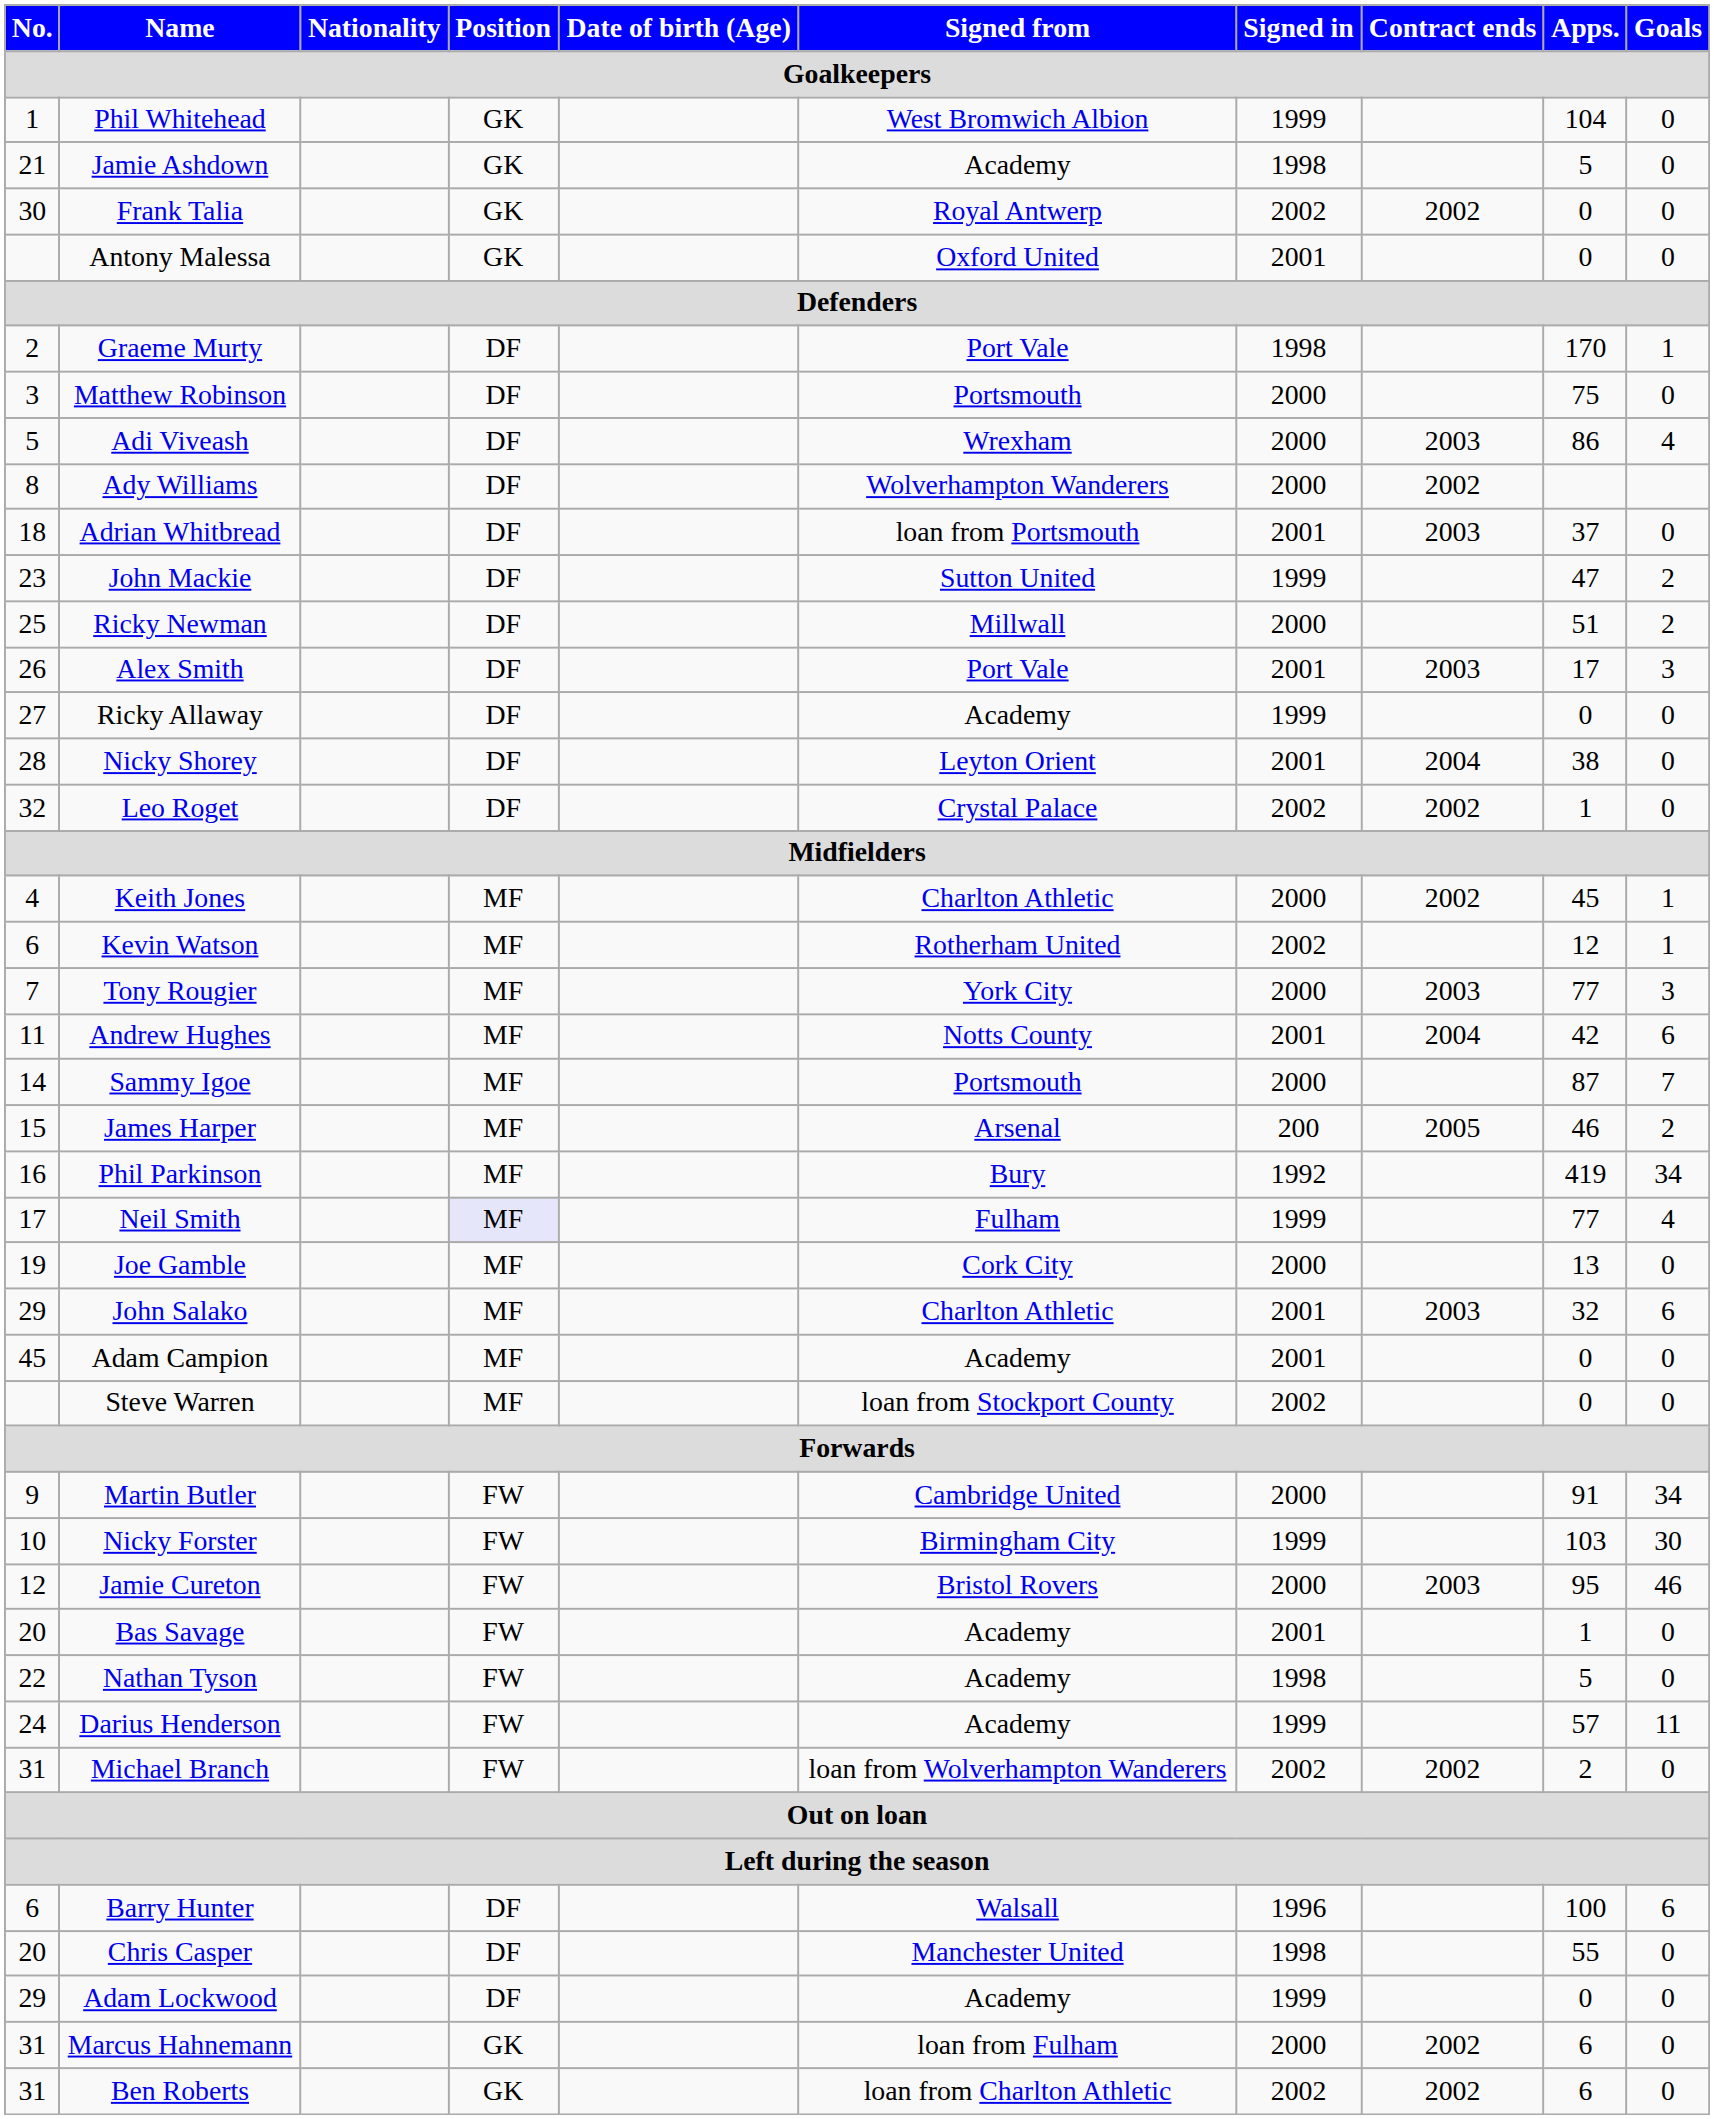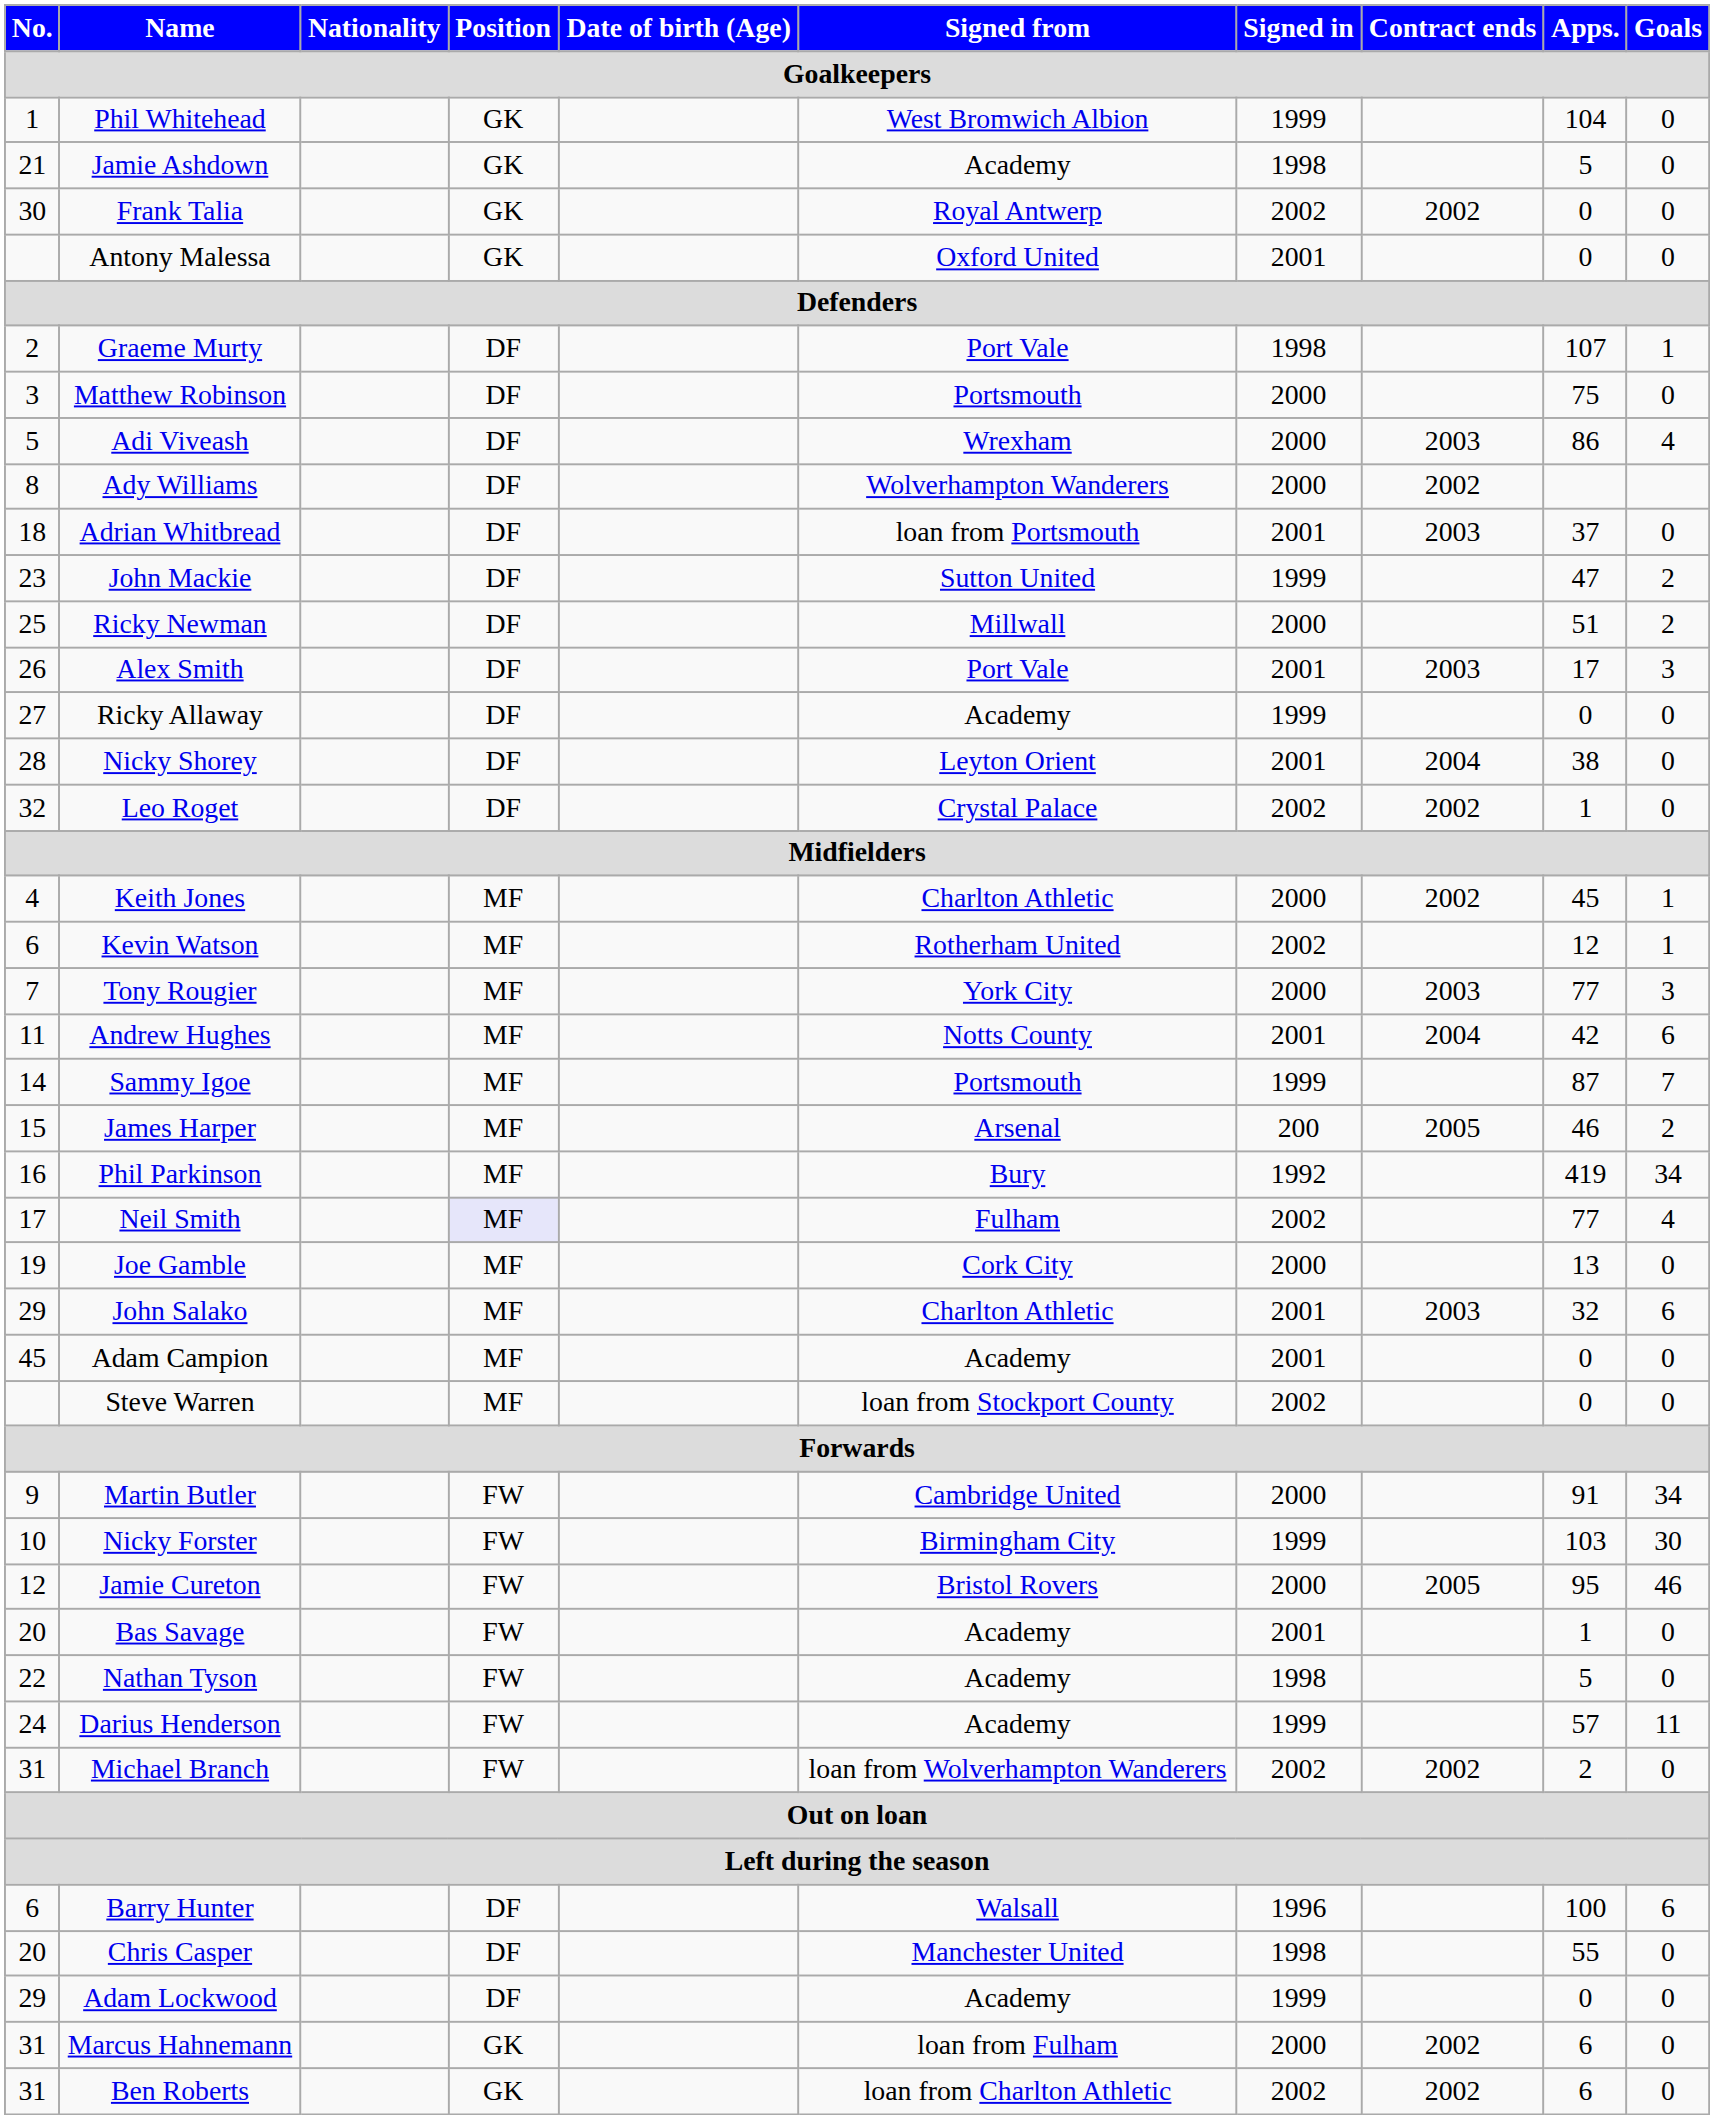 <table class="wikitable"  style="text-align:center; font-size:90%; width:100%;">
 <tr>
 <th style="background:#00f; color:white; text-align:center;">No.</th>
 <th style="background:#00f; color:white; text-align:center;">Name</th>
 <th style="background:#00f; color:white; text-align:center;">Nationality</th>
 <th style="background:#00f; color:white; text-align:center;">Position</th>
 <th style="background:#00f; color:white; text-align:center;">Date of birth (Age)</th>
 <th style="background:#00f; color:white; text-align:center;">Signed from</th>
 <th style="background:#00f; color:white; text-align:center;">Signed in</th>
 <th style="background:#00f; color:white; text-align:center;">Contract ends</th>
 <th style="background:#00f; color:white; text-align:center;">Apps.</th>
 <th style="background:#00f; color:white; text-align:center;">Goals</th>
 </tr>
 <tr>
 <th colspan="11"  style="background:#dcdcdc; text-align:center;">Goalkeepers</th>
 </tr>
 <tr>
 <td>1</td>
 <td><a href='#'>Phil Whitehead</a></td>
 <td></td>
 <td>GK</td>
 <td></td>
 <td><a href='#'>West Bromwich Albion</a></td>
 <td>1999</td>
 <td></td>
 <td>104</td>
 <td>0</td>
 </tr>
 <tr>
 <td>21</td>
 <td><a href='#'>Jamie Ashdown</a></td>
 <td></td>
 <td>GK</td>
 <td></td>
 <td>Academy</td>
 <td>1998</td>
 <td></td>
 <td>5</td>
 <td>0</td>
 </tr>
 <tr>
 <td>30</td>
 <td><a href='#'>Frank Talia</a></td>
 <td></td>
 <td>GK</td>
 <td></td>
 <td><a href='#'>Royal Antwerp</a></td>
 <td>2002</td>
 <td>2002</td>
 <td>0</td>
 <td>0</td>
 </tr>
 <tr>
 <td></td>
 <td>Antony Malessa</td>
 <td></td>
 <td>GK</td>
 <td></td>
 <td><a href='#'>Oxford United</a></td>
 <td>2001</td>
 <td></td>
 <td>0</td>
 <td>0</td>
 </tr>
 <tr>
 <th colspan="11"  style="background:#dcdcdc; text-align:center;">Defenders</th>
 </tr>
 <tr>
 <td>2</td>
 <td><a href='#'>Graeme Murty</a></td>
 <td></td>
 <td>DF</td>
 <td></td>
 <td><a href='#'>Port Vale</a></td>
 <td>1998</td>
 <td></td>
-<td>170</td>
+<td>107</td>
 <td>1</td>
 </tr>
 <tr>
 <td>3</td>
 <td><a href='#'>Matthew Robinson</a></td>
 <td></td>
 <td>DF</td>
 <td></td>
 <td><a href='#'>Portsmouth</a></td>
 <td>2000</td>
 <td></td>
 <td>75</td>
 <td>0</td>
 </tr>
 <tr>
 <td>5</td>
 <td><a href='#'>Adi Viveash</a></td>
 <td></td>
 <td>DF</td>
 <td></td>
 <td><a href='#'>Wrexham</a></td>
 <td>2000</td>
 <td>2003</td>
 <td>86</td>
 <td>4</td>
 </tr>
 <tr>
 <td>8</td>
 <td><a href='#'>Ady Williams</a></td>
 <td></td>
 <td>DF</td>
 <td></td>
 <td><a href='#'>Wolverhampton Wanderers</a></td>
 <td>2000</td>
 <td>2002</td>
 <td></td>
 <td></td>
 </tr>
 <tr>
 <td>18</td>
 <td><a href='#'>Adrian Whitbread</a></td>
 <td></td>
 <td>DF</td>
 <td></td>
 <td>loan from <a href='#'>Portsmouth</a></td>
 <td>2001</td>
 <td>2003</td>
 <td>37</td>
 <td>0</td>
 </tr>
 <tr>
 <td>23</td>
 <td><a href='#'>John Mackie</a></td>
 <td></td>
 <td>DF</td>
 <td></td>
 <td><a href='#'>Sutton United</a></td>
 <td>1999</td>
 <td></td>
 <td>47</td>
 <td>2</td>
 </tr>
 <tr>
 <td>25</td>
 <td><a href='#'>Ricky Newman</a></td>
 <td></td>
 <td>DF</td>
 <td></td>
 <td><a href='#'>Millwall</a></td>
 <td>2000</td>
 <td></td>
 <td>51</td>
 <td>2</td>
 </tr>
 <tr>
 <td>26</td>
 <td><a href='#'>Alex Smith</a></td>
 <td></td>
 <td>DF</td>
 <td></td>
 <td><a href='#'>Port Vale</a></td>
 <td>2001</td>
 <td>2003</td>
 <td>17</td>
 <td>3</td>
 </tr>
 <tr>
 <td>27</td>
 <td>Ricky Allaway</td>
 <td></td>
 <td>DF</td>
 <td></td>
 <td>Academy</td>
 <td>1999</td>
 <td></td>
 <td>0</td>
 <td>0</td>
 </tr>
 <tr>
 <td>28</td>
 <td><a href='#'>Nicky Shorey</a></td>
 <td></td>
 <td>DF</td>
 <td></td>
 <td><a href='#'>Leyton Orient</a></td>
 <td>2001</td>
 <td>2004</td>
 <td>38</td>
 <td>0</td>
 </tr>
 <tr>
 <td>32</td>
 <td><a href='#'>Leo Roget</a></td>
 <td></td>
 <td>DF</td>
 <td></td>
 <td><a href='#'>Crystal Palace</a></td>
 <td>2002</td>
 <td>2002</td>
 <td>1</td>
 <td>0</td>
 </tr>
 <tr>
 <th colspan="11"  style="background:#dcdcdc; text-align:center;">Midfielders</th>
 </tr>
 <tr>
 <td>4</td>
 <td><a href='#'>Keith Jones</a></td>
 <td></td>
 <td>MF</td>
 <td></td>
 <td><a href='#'>Charlton Athletic</a></td>
 <td>2000</td>
 <td>2002</td>
 <td>45</td>
 <td>1</td>
 </tr>
 <tr>
 <td>6</td>
 <td><a href='#'>Kevin Watson</a></td>
 <td></td>
 <td>MF</td>
 <td></td>
 <td><a href='#'>Rotherham United</a></td>
 <td>2002</td>
 <td></td>
 <td>12</td>
 <td>1</td>
 </tr>
 <tr>
 <td>7</td>
 <td><a href='#'>Tony Rougier</a></td>
 <td></td>
 <td>MF</td>
 <td></td>
 <td><a href='#'>York City</a></td>
 <td>2000</td>
 <td>2003</td>
 <td>77</td>
 <td>3</td>
 </tr>
 <tr>
 <td>11</td>
 <td><a href='#'>Andrew Hughes</a></td>
 <td></td>
 <td>MF</td>
 <td></td>
 <td><a href='#'>Notts County</a></td>
 <td>2001</td>
 <td>2004</td>
 <td>42</td>
 <td>6</td>
 </tr>
 <tr>
 <td>14</td>
 <td><a href='#'>Sammy Igoe</a></td>
 <td></td>
 <td>MF</td>
 <td></td>
 <td><a href='#'>Portsmouth</a></td>
-<td>2000</td>
+<td>1999</td>
 <td></td>
 <td>87</td>
 <td>7</td>
 </tr>
 <tr>
 <td>15</td>
 <td><a href='#'>James Harper</a></td>
 <td></td>
 <td>MF</td>
 <td></td>
 <td><a href='#'>Arsenal</a></td>
 <td>200</td>
 <td>2005</td>
 <td>46</td>
 <td>2</td>
 </tr>
 <tr>
 <td>16</td>
 <td><a href='#'>Phil Parkinson</a></td>
 <td></td>
 <td>MF</td>
 <td></td>
 <td><a href='#'>Bury</a></td>
 <td>1992</td>
 <td></td>
 <td>419</td>
 <td>34</td>
 </tr>
 <tr>
 <td>17</td>
 <td><a href='#'>Neil Smith</a></td>
 <td></td>
 <td style="background: lavender;">MF</td>
 <td></td>
 <td><a href='#'>Fulham</a></td>
-<td>1999</td>
+<td>2002</td>
 <td></td>
 <td>77</td>
 <td>4</td>
 </tr>
 <tr>
 <td>19</td>
 <td><a href='#'>Joe Gamble</a></td>
 <td></td>
 <td>MF</td>
 <td></td>
 <td><a href='#'>Cork City</a></td>
 <td>2000</td>
 <td></td>
 <td>13</td>
 <td>0</td>
 </tr>
 <tr>
 <td>29</td>
 <td><a href='#'>John Salako</a></td>
 <td></td>
 <td>MF</td>
 <td></td>
 <td><a href='#'>Charlton Athletic</a></td>
 <td>2001</td>
 <td>2003</td>
 <td>32</td>
 <td>6</td>
 </tr>
 <tr>
 <td>45</td>
 <td>Adam Campion</td>
 <td></td>
 <td>MF</td>
 <td></td>
 <td>Academy</td>
 <td>2001</td>
 <td></td>
 <td>0</td>
 <td>0</td>
 </tr>
 <tr>
 <td></td>
 <td>Steve Warren</td>
 <td></td>
 <td>MF</td>
 <td></td>
 <td>loan from <a href='#'>Stockport County</a></td>
 <td>2002</td>
 <td></td>
 <td>0</td>
 <td>0</td>
 </tr>
 <tr>
 <th colspan="11"  style="background:#dcdcdc; text-align:center;">Forwards</th>
 </tr>
 <tr>
 <td>9</td>
 <td><a href='#'>Martin Butler</a></td>
 <td></td>
 <td>FW</td>
 <td></td>
 <td><a href='#'>Cambridge United</a></td>
 <td>2000</td>
 <td></td>
 <td>91</td>
 <td>34</td>
 </tr>
 <tr>
 <td>10</td>
 <td><a href='#'>Nicky Forster</a></td>
 <td></td>
 <td>FW</td>
 <td></td>
 <td><a href='#'>Birmingham City</a></td>
 <td>1999</td>
 <td></td>
 <td>103</td>
 <td>30</td>
 </tr>
 <tr>
 <td>12</td>
 <td><a href='#'>Jamie Cureton</a></td>
 <td></td>
 <td>FW</td>
 <td></td>
 <td><a href='#'>Bristol Rovers</a></td>
 <td>2000</td>
-<td>2003</td>
+<td>2005</td>
 <td>95</td>
 <td>46</td>
 </tr>
 <tr>
 <td>20</td>
 <td><a href='#'>Bas Savage</a></td>
 <td></td>
 <td>FW</td>
 <td></td>
 <td>Academy</td>
 <td>2001</td>
 <td></td>
 <td>1</td>
 <td>0</td>
 </tr>
 <tr>
 <td>22</td>
 <td><a href='#'>Nathan Tyson</a></td>
 <td></td>
 <td>FW</td>
 <td></td>
 <td>Academy</td>
 <td>1998</td>
 <td></td>
 <td>5</td>
 <td>0</td>
 </tr>
 <tr>
 <td>24</td>
 <td><a href='#'>Darius Henderson</a></td>
 <td></td>
 <td>FW</td>
 <td></td>
 <td>Academy</td>
 <td>1999</td>
 <td></td>
 <td>57</td>
 <td>11</td>
 </tr>
 <tr>
 <td>31</td>
 <td><a href='#'>Michael Branch</a></td>
 <td></td>
 <td>FW</td>
 <td></td>
 <td>loan from <a href='#'>Wolverhampton Wanderers</a></td>
 <td>2002</td>
 <td>2002</td>
 <td>2</td>
 <td>0</td>
 </tr>
 <tr>
 <th colspan="11"  style="background:#dcdcdc; text-align:center;">Out on loan</th>
 </tr>
 <tr>
 <th colspan="11"  style="background:#dcdcdc; text-align:center;">Left during the season</th>
 </tr>
 <tr>
 <td>6</td>
 <td><a href='#'>Barry Hunter</a></td>
 <td></td>
 <td>DF</td>
 <td></td>
 <td><a href='#'>Walsall</a></td>
 <td>1996</td>
 <td></td>
 <td>100</td>
 <td>6</td>
 </tr>
 <tr>
 <td>20</td>
 <td><a href='#'>Chris Casper</a></td>
 <td></td>
 <td>DF</td>
 <td></td>
 <td><a href='#'>Manchester United</a></td>
 <td>1998</td>
 <td></td>
 <td>55</td>
 <td>0</td>
 </tr>
 <tr>
 <td>29</td>
 <td><a href='#'>Adam Lockwood</a></td>
 <td></td>
 <td>DF</td>
 <td></td>
 <td>Academy</td>
 <td>1999</td>
 <td></td>
 <td>0</td>
 <td>0</td>
 </tr>
 <tr>
 <td>31</td>
 <td><a href='#'>Marcus Hahnemann</a></td>
 <td></td>
 <td>GK</td>
 <td></td>
 <td>loan from <a href='#'>Fulham</a></td>
 <td>2000</td>
 <td>2002</td>
 <td>6</td>
 <td>0</td>
 </tr>
 <tr>
 <td>31</td>
 <td><a href='#'>Ben Roberts</a></td>
 <td></td>
 <td>GK</td>
 <td></td>
 <td>loan from <a href='#'>Charlton Athletic</a></td>
 <td>2002</td>
 <td>2002</td>
 <td>6</td>
 <td>0</td>
 </tr>
 </table>
